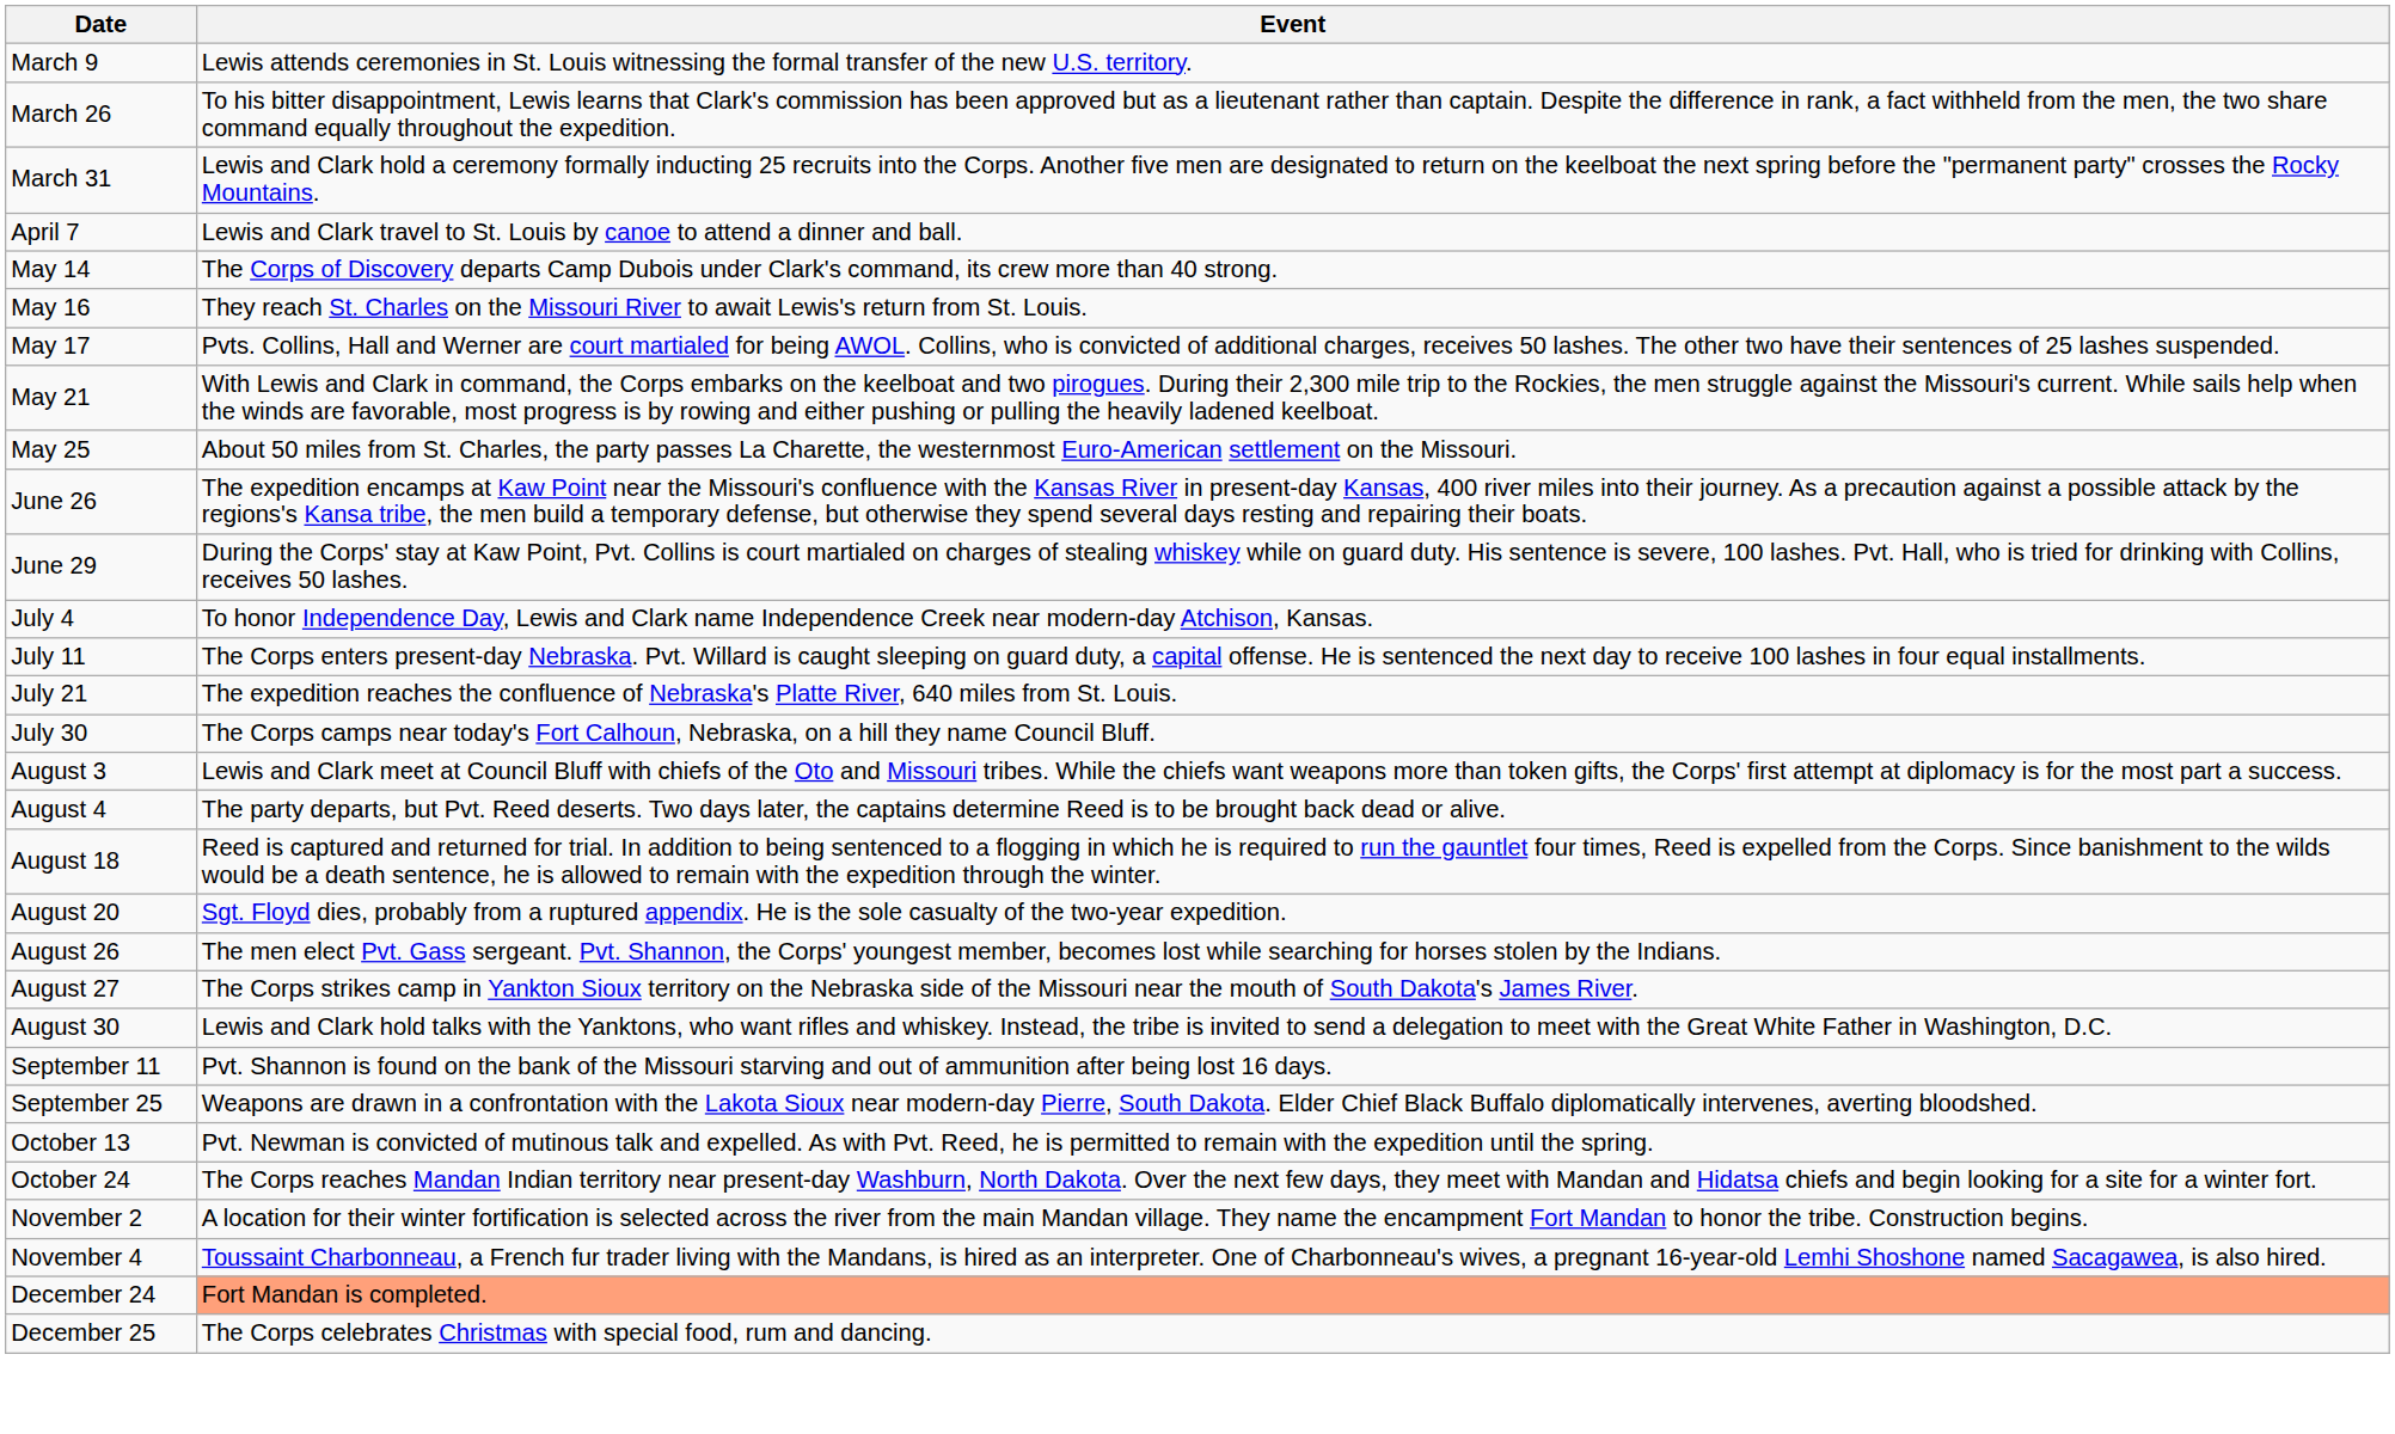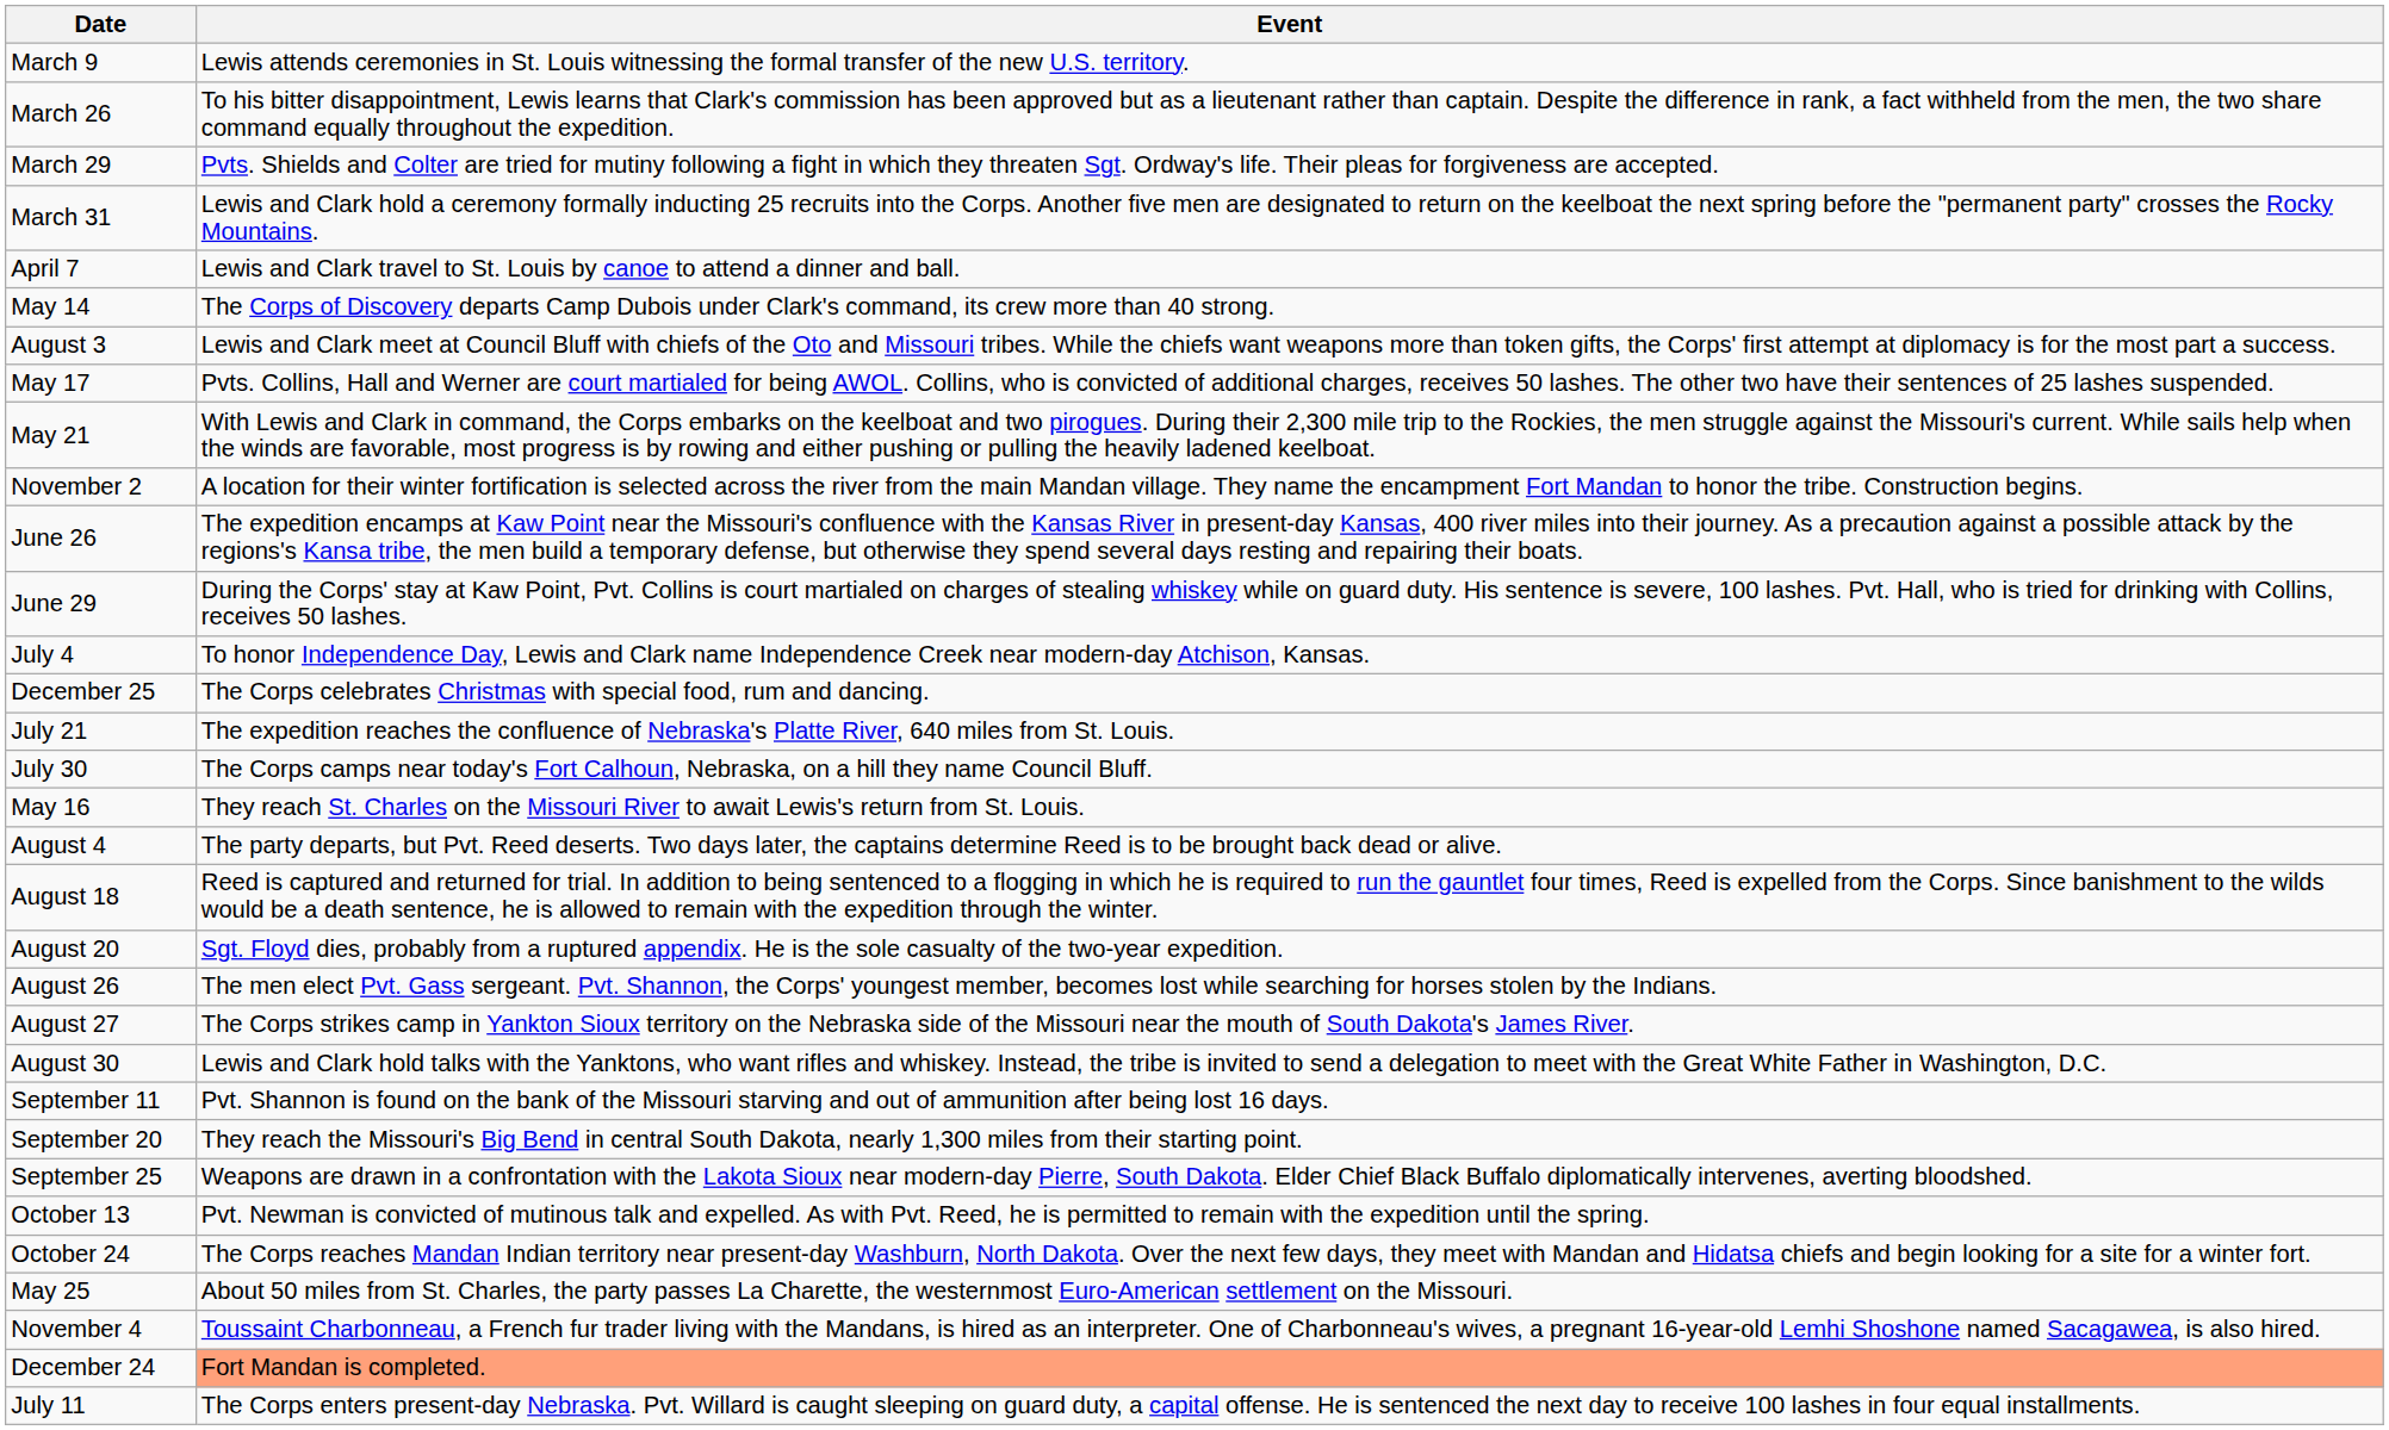 <table class="wikitable" style="width:100%;">
 <tr>
 <th style="width:8%">Date</th>
 <th style="width:92%">Event</th>
 </tr>
 <tr>
 <td>March 9</td>
 <td>Lewis attends ceremonies in St. Louis witnessing the formal transfer of the new <a href='#'>U.S. territory</a>.</td>
 </tr>
 <tr>
 <td>March 26</td>
 <td>To his bitter disappointment, Lewis learns that Clark's commission has been approved but as a lieutenant rather than captain. Despite the difference in rank, a fact withheld from the men, the two share command equally throughout the expedition.</td>
 </tr>
 <tr>
+<td>March 29</td>
+<td><a href='#'>Pvts</a>. Shields and <a href='#'>Colter</a> are tried for mutiny following a fight in which they threaten <a href='#'>Sgt</a>. Ordway's life. Their pleas for forgiveness are accepted.</td>
+</tr>
+<tr>
 <td>March 31</td>
 <td>Lewis and Clark hold a ceremony formally inducting 25 recruits into the Corps. Another five men are designated to return on the keelboat the next spring before the "permanent party" crosses the <a href='#'>Rocky Mountains</a>.</td>
 </tr>
 <tr>
 <td>April 7</td>
 <td>Lewis and Clark travel to St. Louis by <a href='#'>canoe</a> to attend a dinner and ball.</td>
 </tr>
 <tr>
 <td>May 14</td>
 <td>The <a href='#'>Corps of Discovery</a> departs Camp Dubois under Clark's command, its crew more than 40 strong.</td>
 </tr>
 <tr>
-<td>May 16</td>
-<td>They reach <a href='#'>St. Charles</a> on the <a href='#'>Missouri River</a> to await Lewis's return from St. Louis.</td>
+<td>August 3</td>
+<td>Lewis and Clark meet at Council Bluff with chiefs of the <a href='#'>Oto</a> and <a href='#'>Missouri</a> tribes. While the chiefs want weapons more than token gifts, the Corps' first attempt at diplomacy is for the most part a success.</td>
 </tr>
 <tr>
 <td>May 17</td>
 <td>Pvts. Collins, Hall and Werner are <a href='#'>court martialed</a> for being <a href='#'>AWOL</a>. Collins, who is convicted of additional charges, receives 50 lashes. The other two have their sentences of 25 lashes suspended.</td>
 </tr>
 <tr>
 <td>May 21</td>
 <td>With Lewis and Clark in command, the Corps embarks on the keelboat and two <a href='#'>pirogues</a>. During their 2,300 mile trip to the Rockies, the men struggle against the Missouri's current. While sails help when the winds are favorable,  most progress is by rowing and either pushing or pulling the heavily ladened keelboat.</td>
 </tr>
 <tr>
-<td>May 25</td>
-<td>About 50 miles from St. Charles, the party passes La Charette, the westernmost <a href='#'>Euro-American</a> <a href='#'>settlement</a> on the Missouri.</td>
+<td>November 2</td>
+<td>A location for their winter fortification is selected across the river from the main Mandan village. They name the encampment <a href='#'>Fort Mandan</a> to honor the tribe. Construction begins.</td>
 </tr>
 <tr>
 <td>June 26</td>
 <td>The expedition encamps at <a href='#'>Kaw Point</a> near the Missouri's confluence with the <a href='#'>Kansas River</a> in present-day <a href='#'>Kansas</a>, 400 river miles into their journey. As a precaution against a possible attack by the regions's <a href='#'>Kansa tribe</a>, the men build a temporary defense, but otherwise they spend several days resting and repairing their boats.</td>
 </tr>
 <tr>
 <td>June 29</td>
 <td>During the Corps' stay at Kaw Point, Pvt. Collins is court martialed on charges of stealing <a href='#'>whiskey</a> while on guard duty. His sentence is severe, 100 lashes. Pvt. Hall, who is tried for drinking with Collins, receives 50 lashes.</td>
 </tr>
 <tr>
 <td>July 4</td>
 <td>To honor <a href='#'>Independence Day</a>, Lewis and Clark name Independence Creek near modern-day <a href='#'>Atchison</a>, Kansas.</td>
 </tr>
 <tr>
-<td>July 11</td>
-<td>The Corps enters present-day <a href='#'>Nebraska</a>. Pvt. Willard is caught sleeping on guard duty, a <a href='#'>capital</a> offense. He is sentenced the next day to receive 100 lashes in four equal installments.</td>
+<td>December 25</td>
+<td>The Corps celebrates <a href='#'>Christmas</a> with special food, rum and dancing.</td>
 </tr>
 <tr>
 <td>July 21</td>
 <td>The expedition reaches the confluence of <a href='#'>Nebraska</a>'s <a href='#'>Platte River</a>, 640 miles from St. Louis.</td>
 </tr>
 <tr>
 <td>July 30</td>
 <td>The Corps camps near today's <a href='#'>Fort Calhoun</a>, Nebraska, on a hill they name Council Bluff.</td>
 </tr>
 <tr>
-<td>August 3</td>
-<td>Lewis and Clark meet at Council Bluff with chiefs of the <a href='#'>Oto</a> and <a href='#'>Missouri</a> tribes. While the chiefs want weapons more than token gifts, the Corps' first attempt at diplomacy is for the most part a success.</td>
+<td>May 16</td>
+<td>They reach <a href='#'>St. Charles</a> on the <a href='#'>Missouri River</a> to await Lewis's return from St. Louis.</td>
 </tr>
 <tr>
 <td>August 4</td>
 <td>The party departs, but Pvt. Reed deserts. Two days later, the captains determine Reed is to be brought back dead or alive.</td>
 </tr>
 <tr>
 <td>August 18</td>
 <td>Reed is captured and returned for trial. In addition to being sentenced to a flogging in which he is required to <a href='#'>run the gauntlet</a> four times, Reed is expelled from the Corps. Since banishment to the wilds would be a death sentence, he is allowed to remain with the expedition through the winter.</td>
 </tr>
 <tr>
 <td>August 20</td>
 <td><a href='#'>Sgt. Floyd</a> dies, probably from a ruptured <a href='#'>appendix</a>. He is the sole casualty of the two-year expedition.</td>
 </tr>
 <tr>
 <td>August 26</td>
 <td>The men elect <a href='#'>Pvt. Gass</a> sergeant. <a href='#'>Pvt. Shannon</a>, the Corps' youngest member, becomes lost while searching for horses stolen by the Indians.</td>
 </tr>
 <tr>
 <td>August 27</td>
 <td>The Corps strikes camp in <a href='#'>Yankton Sioux</a> territory on the Nebraska side of the Missouri near the mouth of <a href='#'>South Dakota</a>'s <a href='#'>James River</a>.</td>
 </tr>
 <tr>
 <td>August 30</td>
 <td>Lewis and Clark hold talks with the Yanktons, who want rifles and whiskey. Instead, the tribe is invited to send a delegation to meet with the Great White Father in Washington, D.C.</td>
 </tr>
 <tr>
 <td>September 11</td>
 <td>Pvt. Shannon is found on the bank of the Missouri starving and out of ammunition after being lost 16 days.</td>
 </tr>
 <tr>
+<td>September 20</td>
+<td>They reach the Missouri's <a href='#'>Big Bend</a> in central South Dakota, nearly 1,300 miles from their starting point.</td>
+</tr>
+<tr>
 <td>September 25</td>
 <td>Weapons are drawn in a confrontation with the <a href='#'>Lakota Sioux</a> near modern-day <a href='#'>Pierre</a>, <a href='#'>South Dakota</a>. Elder Chief Black Buffalo diplomatically intervenes, averting bloodshed.</td>
 </tr>
 <tr>
 <td>October 13</td>
 <td>Pvt. Newman is convicted of mutinous talk and expelled. As with Pvt. Reed, he is permitted to remain with the expedition until the spring.</td>
 </tr>
 <tr>
 <td>October 24</td>
 <td>The Corps reaches <a href='#'>Mandan</a> Indian territory near present-day <a href='#'>Washburn</a>, <a href='#'>North Dakota</a>. Over the next few days, they meet with Mandan and <a href='#'>Hidatsa</a> chiefs and begin looking for a site for a winter fort.</td>
 </tr>
 <tr>
-<td>November 2</td>
-<td>A location for their winter fortification is selected across the river from the main Mandan village. They name the encampment <a href='#'>Fort Mandan</a> to honor the tribe. Construction begins.</td>
+<td>May 25</td>
+<td>About 50 miles from St. Charles, the party passes La Charette, the westernmost <a href='#'>Euro-American</a> <a href='#'>settlement</a> on the Missouri.</td>
 </tr>
 <tr>
 <td>November 4</td>
 <td><a href='#'>Toussaint Charbonneau</a>, a French fur trader living with the Mandans, is hired as an interpreter. One of Charbonneau's wives, a pregnant 16-year-old <a href='#'>Lemhi Shoshone</a> named <a href='#'>Sacagawea</a>, is also hired.</td>
 </tr>
 <tr>
 <td>December 24</td>
 <td style="background: lightsalmon;">Fort Mandan is completed.</td>
 </tr>
 <tr>
-<td>December 25</td>
-<td>The Corps celebrates <a href='#'>Christmas</a> with special food, rum and dancing.</td>
+<td>July 11</td>
+<td>The Corps enters present-day <a href='#'>Nebraska</a>. Pvt. Willard is caught sleeping on guard duty, a <a href='#'>capital</a> offense. He is sentenced the next day to receive 100 lashes in four equal installments.</td>
 </tr>
 </table>
